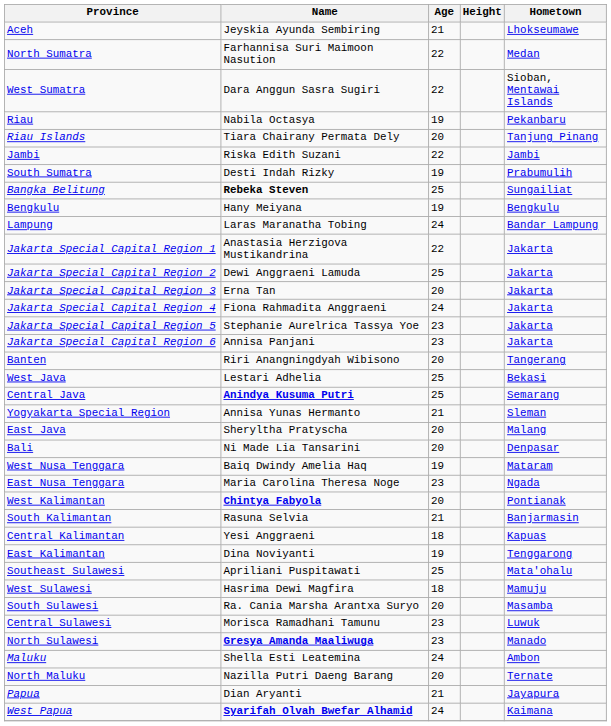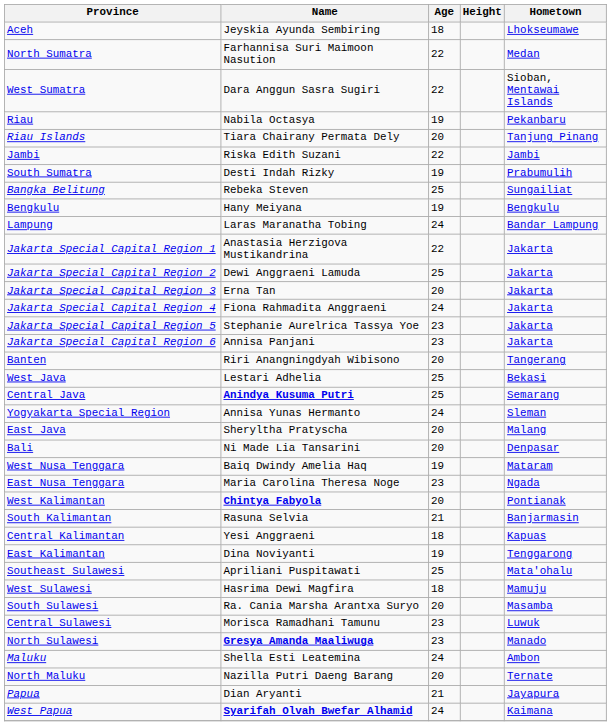 <table class="wikitable sortable" style="font-size:95%;">
 <tr>
 <th width="240">Province</th>
 <th width="230">Name</th>
 <th width="30">Age</th>
 <th>Height</th>
 <th width="110">Hometown</th>
 </tr>
 <tr>
 <td> <a href='#'>Aceh</a></td>
 <td>Jeyskia Ayunda Sembiring</td>
-<td>21</td>
+<td>18</td>
 <td></td>
 <td><a href='#'>Lhokseumawe</a></td>
 </tr>
 <tr>
 <td> <a href='#'>North Sumatra</a></td>
 <td>Farhannisa Suri Maimoon Nasution</td>
 <td>22</td>
 <td></td>
 <td><a href='#'>Medan</a></td>
 </tr>
 <tr>
 <td> <a href='#'>West Sumatra</a></td>
 <td>Dara Anggun Sasra Sugiri</td>
 <td>22</td>
 <td></td>
 <td>Sioban, <a href='#'>Mentawai Islands</a></td>
 </tr>
 <tr>
 <td> <a href='#'>Riau</a></td>
 <td>Nabila Octasya</td>
 <td>19</td>
 <td></td>
 <td><a href='#'>Pekanbaru</a></td>
 </tr>
 <tr>
 <td> <a href='#'><em>Riau Islands</em></a></td>
 <td>Tiara Chairany Permata Dely</td>
 <td>20</td>
 <td></td>
 <td><a href='#'>Tanjung Pinang</a></td>
 </tr>
 <tr>
 <td> <a href='#'>Jambi</a></td>
 <td>Riska Edith Suzani</td>
 <td>22</td>
 <td></td>
 <td><a href='#'>Jambi</a></td>
 </tr>
 <tr>
 <td> <a href='#'>South Sumatra</a></td>
 <td>Desti Indah Rizky</td>
 <td>19</td>
 <td></td>
 <td><a href='#'>Prabumulih</a></td>
 </tr>
 <tr>
 <td> <a href='#'><em>Bangka Belitung</em></a></td>
-<td><strong>Rebeka Steven</strong></td>
+<td>Rebeka Steven</td>
 <td>25</td>
 <td></td>
 <td><a href='#'>Sungailiat</a></td>
 </tr>
 <tr>
 <td> <a href='#'>Bengkulu</a></td>
 <td>Hany Meiyana</td>
 <td>19</td>
 <td></td>
 <td><a href='#'>Bengkulu</a></td>
 </tr>
 <tr>
 <td> <a href='#'>Lampung</a></td>
 <td>Laras Maranatha Tobing</td>
 <td>24</td>
 <td></td>
 <td><a href='#'>Bandar Lampung</a></td>
 </tr>
 <tr>
 <td> <a href='#'><em>Jakarta Special Capital Region 1</em></a></td>
 <td>Anastasia Herzigova Mustikandrina</td>
 <td>22</td>
 <td></td>
 <td><a href='#'>Jakarta</a></td>
 </tr>
 <tr>
 <td> <a href='#'><em>Jakarta Special Capital Region 2</em></a></td>
 <td>Dewi Anggraeni Lamuda</td>
 <td>25</td>
 <td></td>
 <td><a href='#'>Jakarta</a></td>
 </tr>
 <tr>
 <td> <a href='#'><em>Jakarta Special Capital Region 3</em></a></td>
 <td>Erna Tan</td>
 <td>20</td>
 <td></td>
 <td><a href='#'>Jakarta</a></td>
 </tr>
 <tr>
 <td> <a href='#'><em>Jakarta Special Capital Region 4</em></a></td>
 <td>Fiona Rahmadita Anggraeni</td>
 <td>24</td>
 <td></td>
 <td><a href='#'>Jakarta</a></td>
 </tr>
 <tr>
 <td> <a href='#'><em>Jakarta Special Capital Region 5</em></a></td>
 <td>Stephanie Aurelrica Tassya Yoe</td>
 <td>23</td>
 <td></td>
 <td><a href='#'>Jakarta</a></td>
 </tr>
 <tr>
 <td> <a href='#'><em>Jakarta Special Capital Region 6</em></a></td>
 <td>Annisa Panjani</td>
 <td>23</td>
 <td></td>
 <td><a href='#'>Jakarta</a></td>
 </tr>
 <tr>
 <td> <a href='#'>Banten</a></td>
 <td>Riri Anangningdyah Wibisono</td>
 <td>20</td>
 <td></td>
 <td><a href='#'>Tangerang</a></td>
 </tr>
 <tr>
 <td> <a href='#'>West Java</a></td>
 <td>Lestari Adhelia</td>
 <td>25</td>
 <td></td>
 <td><a href='#'>Bekasi</a></td>
 </tr>
 <tr>
 <td> <a href='#'>Central Java</a></td>
 <td><strong><a href='#'>Anindya Kusuma Putri</a></strong></td>
 <td>25</td>
 <td></td>
 <td><a href='#'>Semarang</a></td>
 </tr>
 <tr>
 <td> <a href='#'>Yogyakarta Special Region</a></td>
 <td>Annisa Yunas Hermanto</td>
-<td>21</td>
+<td>24</td>
 <td></td>
 <td><a href='#'>Sleman</a></td>
 </tr>
 <tr>
 <td> <a href='#'>East Java</a></td>
 <td>Sheryltha Pratyscha</td>
 <td>20</td>
 <td></td>
 <td><a href='#'>Malang</a></td>
 </tr>
 <tr>
 <td> <a href='#'>Bali</a></td>
 <td>Ni Made Lia Tansarini</td>
 <td>20</td>
 <td></td>
 <td><a href='#'>Denpasar</a></td>
 </tr>
 <tr>
 <td>  <a href='#'>West Nusa Tenggara</a></td>
 <td>Baiq Dwindy Amelia Haq</td>
 <td>19</td>
 <td></td>
 <td><a href='#'>Mataram</a></td>
 </tr>
 <tr>
 <td> <a href='#'>East Nusa Tenggara</a></td>
 <td>Maria Carolina Theresa Noge</td>
 <td>23</td>
 <td></td>
 <td><a href='#'>Ngada</a></td>
 </tr>
 <tr>
 <td>  <a href='#'>West Kalimantan</a></td>
 <td><strong><a href='#'>Chintya Fabyola</a></strong></td>
 <td>20</td>
 <td></td>
 <td><a href='#'>Pontianak</a></td>
 </tr>
 <tr>
 <td> <a href='#'>South Kalimantan</a></td>
 <td>Rasuna Selvia</td>
 <td>21</td>
 <td></td>
 <td><a href='#'>Banjarmasin</a></td>
 </tr>
 <tr>
 <td>  <a href='#'>Central Kalimantan</a></td>
 <td>Yesi Anggraeni</td>
 <td>18</td>
 <td></td>
 <td><a href='#'>Kapuas</a></td>
 </tr>
 <tr>
 <td>  <a href='#'>East Kalimantan</a></td>
 <td>Dina Noviyanti</td>
 <td>19</td>
 <td></td>
 <td><a href='#'>Tenggarong</a></td>
 </tr>
 <tr>
 <td> <a href='#'>Southeast Sulawesi</a></td>
 <td>Apriliani Puspitawati</td>
 <td>25</td>
 <td></td>
 <td><a href='#'>Mata'ohalu</a></td>
 </tr>
 <tr>
 <td> <a href='#'>West Sulawesi</a></td>
 <td>Hasrima Dewi Magfira</td>
 <td>18</td>
 <td></td>
 <td><a href='#'>Mamuju</a></td>
 </tr>
 <tr>
 <td> <a href='#'>South Sulawesi</a></td>
 <td>Ra. Cania Marsha Arantxa Suryo</td>
 <td>20</td>
 <td></td>
 <td><a href='#'>Masamba</a></td>
 </tr>
 <tr>
 <td> <a href='#'>Central Sulawesi</a></td>
 <td>Morisca Ramadhani Tamunu</td>
 <td>23</td>
 <td></td>
 <td><a href='#'>Luwuk</a></td>
 </tr>
 <tr>
 <td> <a href='#'>North Sulawesi</a></td>
 <td><strong><a href='#'>Gresya Amanda Maaliwuga</a></strong></td>
 <td>23</td>
 <td></td>
 <td><a href='#'>Manado</a></td>
 </tr>
 <tr>
 <td> <a href='#'><em>Maluku</em></a></td>
 <td>Shella Esti Leatemina</td>
 <td>24</td>
 <td></td>
 <td><a href='#'>Ambon</a></td>
 </tr>
 <tr>
 <td> <a href='#'>North Maluku</a></td>
 <td>Nazilla Putri Daeng Barang</td>
 <td>20</td>
 <td></td>
 <td><a href='#'>Ternate</a></td>
 </tr>
 <tr>
 <td> <a href='#'><em>Papua</em></a></td>
 <td>Dian Aryanti</td>
 <td>21</td>
 <td></td>
 <td><a href='#'>Jayapura</a></td>
 </tr>
 <tr>
 <td> <a href='#'><em>West Papua</em></a></td>
 <td><strong><a href='#'>Syarifah Olvah Bwefar Alhamid</a></strong></td>
 <td>24</td>
 <td></td>
 <td><a href='#'>Kaimana</a></td>
 </tr>
 <tr>
 </tr>
 </table>
